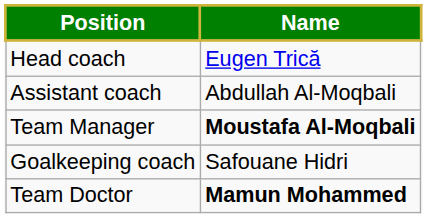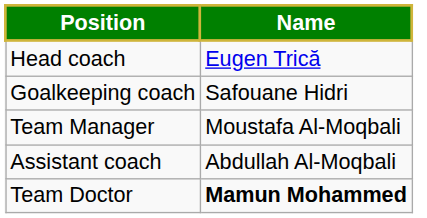 <table class="wikitable">
 <tr>
 <th style="color:#FFFFFF; background: 	#008000; border:2px solid #CFB53B;">Position</th>
 <th style="color:#FFFFFF; background: 	#008000; border:2px solid #CFB53B;">Name</th>
 </tr>
 <tr>
 <td>Head coach</td>
 <td> <a href='#'>Eugen Trică</a></td>
 </tr>
 <tr>
-<td>Assistant coach</td>
-<td> Abdullah Al-Moqbali</td>
+<td>Goalkeeping coach</td>
+<td> Safouane Hidri</td>
 </tr>
 <tr>
 <td>Team Manager</td>
-<td><strong> Moustafa Al-Moqbali</strong></td>
+<td> Moustafa Al-Moqbali</td>
 </tr>
 <tr>
-<td>Goalkeeping coach</td>
-<td> Safouane Hidri</td>
+<td>Assistant coach</td>
+<td> Abdullah Al-Moqbali</td>
 </tr>
 <tr>
 <td>Team Doctor</td>
 <td><strong> Mamun Mohammed</strong></td>
 </tr>
 </table>
